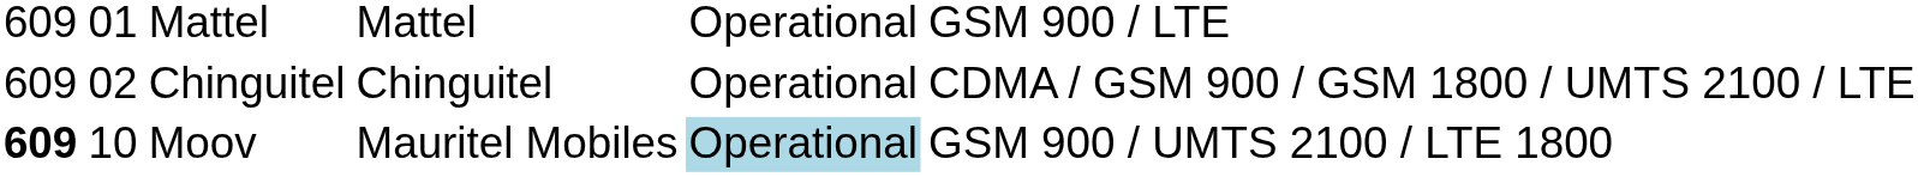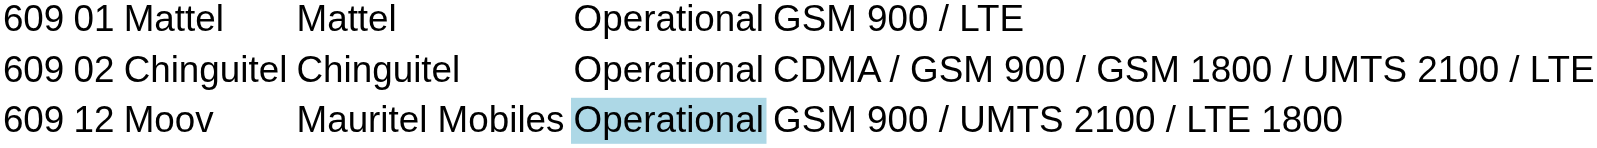 <table>
 <tr>
 <td>609</td>
 <td>01</td>
 <td>Mattel</td>
 <td>Mattel</td>
 <td>Operational</td>
 <td>GSM 900 / LTE</td>
 <td></td>
 </tr>
 <tr>
 <td>609</td>
 <td>02</td>
 <td>Chinguitel</td>
 <td>Chinguitel</td>
 <td>Operational</td>
 <td>CDMA / GSM 900 / GSM 1800 / UMTS 2100 / LTE</td>
 <td></td>
 </tr>
 <tr>
-<td><strong>609</strong></td>
-<td>10</td>
+<td>609</td>
+<td>12</td>
 <td>Moov</td>
 <td>Mauritel Mobiles</td>
 <td style="background: lightblue;">Operational</td>
 <td>GSM 900 / UMTS 2100 / LTE 1800</td>
 <td></td>
 </tr>
 </table>
